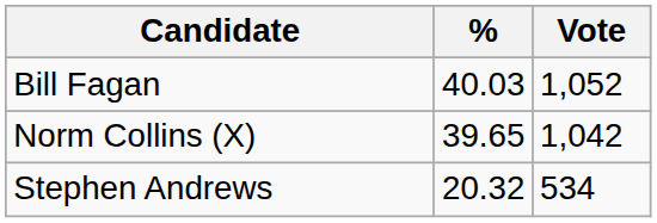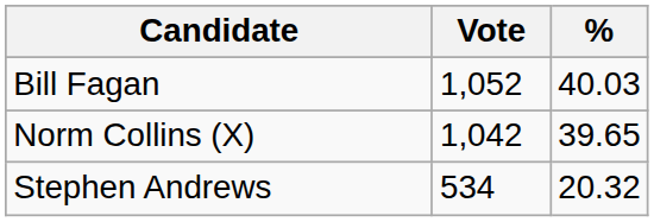 <table class="wikitable">
 <tr>
 <th bgcolor="#DDDDFF" width="200px">Candidate</th>
+<th bgcolor="#DDDDFF" width="50px">Vote</th>
 <th bgcolor="#DDDDFF" width="30px">%</th>
-<th bgcolor="#DDDDFF" width="50px">Vote</th>
 </tr>
 <tr>
 <td>Bill Fagan</td>
+<td>1,052</td>
 <td>40.03</td>
-<td>1,052</td>
 </tr>
 <tr>
 <td>Norm Collins (X)</td>
+<td>1,042</td>
 <td>39.65</td>
-<td>1,042</td>
 </tr>
 <tr>
 <td>Stephen Andrews</td>
+<td>534</td>
 <td>20.32</td>
-<td>534</td>
 </tr>
 </table>
